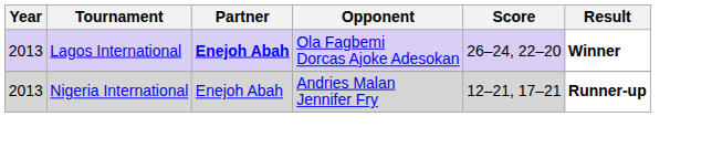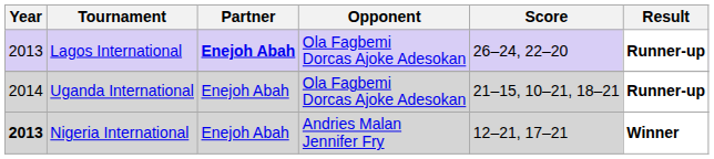 <table class="sortable wikitable" style="font-size: 90%;">
 <tr>
 <th>Year</th>
 <th>Tournament</th>
 <th>Partner</th>
 <th>Opponent</th>
 <th>Score</th>
 <th>Result</th>
 </tr>
 <tr style="background:#D8CEF6">
 <td align="center">2013</td>
 <td align="left"><a href='#'>Lagos International</a></td>
 <td align="left"><strong> <a href='#'>Enejoh Abah</a></strong></td>
 <td align="left"> <a href='#'>Ola Fagbemi</a> <br>  <a href='#'>Dorcas Ajoke Adesokan</a></td>
 <td align="left">26–24, 22–20</td>
-<td style="text-align:left; background:white"> <strong>Winner</strong></td>
-</tr>
-<tr>
+<td style="text-align:left; background:white"> <strong>Runner-up</strong></td>
 </tr>
 <tr>
 </tr>
 <tr style="background:#D5D5D5">
-<td align="center">2013</td>
+<td align="center">2014</td>
+<td align="left"><a href='#'>Uganda International</a></td>
+<td align="left"> <a href='#'>Enejoh Abah</a></td>
+<td align="left"> <a href='#'>Ola Fagbemi</a> <br>  <a href='#'>Dorcas Ajoke Adesokan</a></td>
+<td align="left">21–15, 10–21, 18–21</td>
+<td style="text-align:left; background:white"> <strong>Runner-up</strong></td>
+</tr>
+<tr>
+</tr>
+<tr style="background:#D5D5D5">
+<td align="center"><strong>2013</strong></td>
 <td align="left"><a href='#'>Nigeria International</a></td>
 <td align="left"> <a href='#'>Enejoh Abah</a></td>
 <td align="left"> <a href='#'>Andries Malan</a> <br>  <a href='#'>Jennifer Fry</a></td>
 <td align="left">12–21, 17–21</td>
-<td style="text-align:left; background:white"> <strong>Runner-up</strong></td>
+<td style="text-align:left; background:white"> <strong>Winner</strong></td>
 </tr>
 </table>
